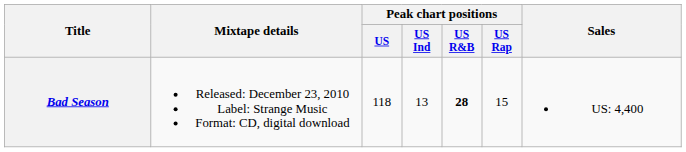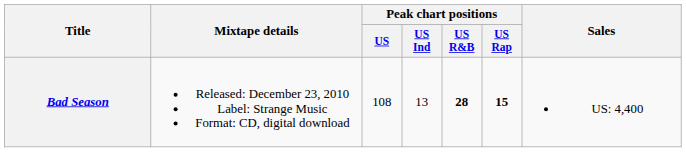 <table class="wikitable plainrowheaders" style="text-align:center;">
 <tr>
 <th scope="col" rowspan="2" style="width:11em;">Title</th>
 <th scope="col" rowspan="2" style="width:16em;">Mixtape details</th>
 <th scope="col" colspan="4">Peak chart positions</th>
 <th scope="col" rowspan="2" style="width:12em;">Sales</th>
 </tr>
 <tr>
 <th style="width:3em;font-size:90%;"><a href='#'>US</a><br></th>
 <th style="width:3em;font-size:90%;"><a href='#'>US<br>Ind</a><br></th>
 <th style="width:3em;font-size:90%;"><a href='#'>US<br>R&B</a><br></th>
 <th style="width:3em;font-size:90%;"><a href='#'>US<br>Rap</a><br></th>
 </tr>
 <tr>
 <th scope="row"><em><a href='#'>Bad Season</a></em></th>
 <td><br><ul><li>Released: December 23, 2010</li><li>Label: Strange Music</li><li>Format: CD, digital download</li></ul></td>
-<td>118</td>
+<td>108</td>
 <td>13</td>
 <td><strong>28</strong></td>
-<td>15</td>
+<td><strong>15</strong></td>
 <td><br><ul><li>US: 4,400</li></ul></td>
 </tr>
 </table>
